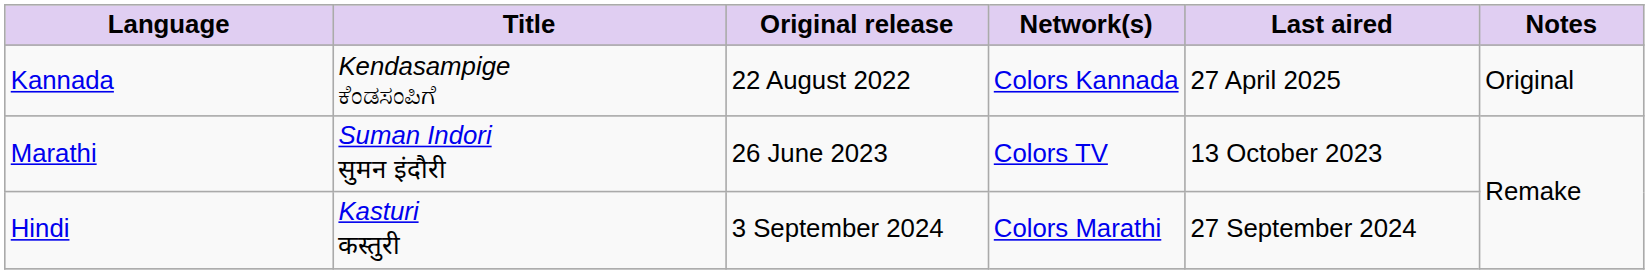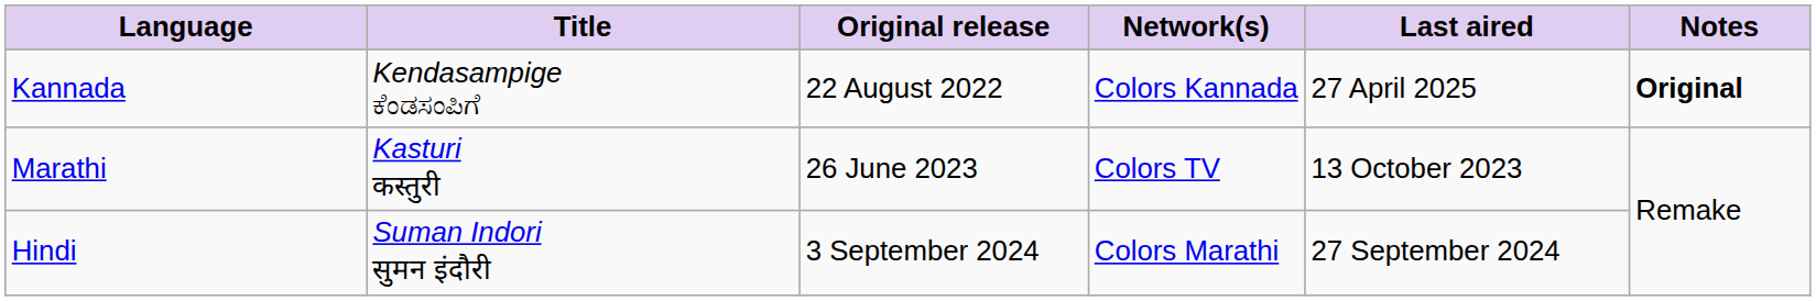 <table class="wikitable" style="margin-right: 0;">
 <tr>
 <th style="background:#E0CEF2; width:20%;">Language</th>
 <th style="background:#E0CEF2; width:24%;">Title</th>
 <th style="background:#E0CEF2; width:16%;">Original release</th>
 <th style="background:#E0CEF2; width:12%;">Network(s)</th>
 <th style="background:#E0CEF2; width:18%;">Last aired</th>
 <th style="background:#E0CEF2; width:22%;">Notes</th>
 </tr>
 <tr>
 <td><a href='#'>Kannada</a></td>
 <td><em>Kendasampige</em> <br> ಕೆಂಡಸಂಪಿಗೆ</td>
 <td>22 August 2022</td>
 <td><a href='#'>Colors Kannada</a></td>
 <td>27 April 2025</td>
-<td>Original</td>
+<td><strong>Original</strong></td>
 </tr>
 <tr>
 <td><a href='#'>Marathi</a></td>
-<td><em><a href='#'>Suman Indori</a></em> <br> सुमन इंदौरी</td>
+<td><em><a href='#'>Kasturi</a></em> <br> कस्तुरी</td>
 <td>26 June 2023</td>
 <td><a href='#'>Colors TV</a></td>
 <td>13 October 2023</td>
 <td rowspan="2">Remake</td>
 </tr>
 <tr>
 <td><a href='#'>Hindi</a></td>
-<td><em><a href='#'>Kasturi</a></em> <br> कस्तुरी</td>
+<td><em><a href='#'>Suman Indori</a></em> <br> सुमन इंदौरी</td>
 <td>3 September 2024</td>
 <td><a href='#'>Colors Marathi</a></td>
 <td>27 September 2024</td>
 </tr>
 </table>
